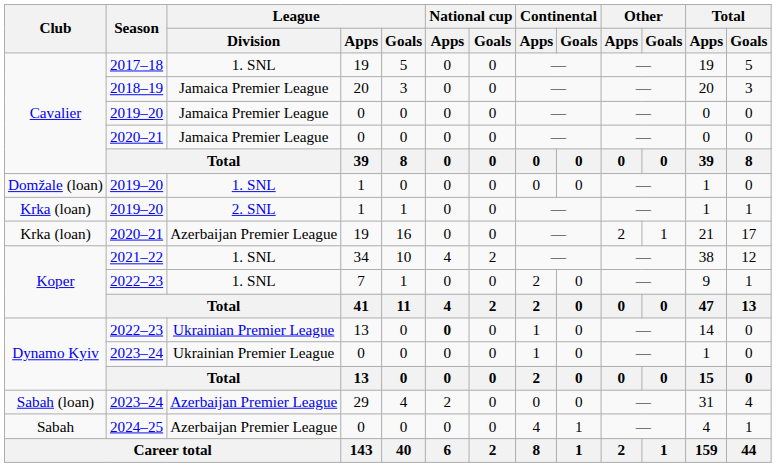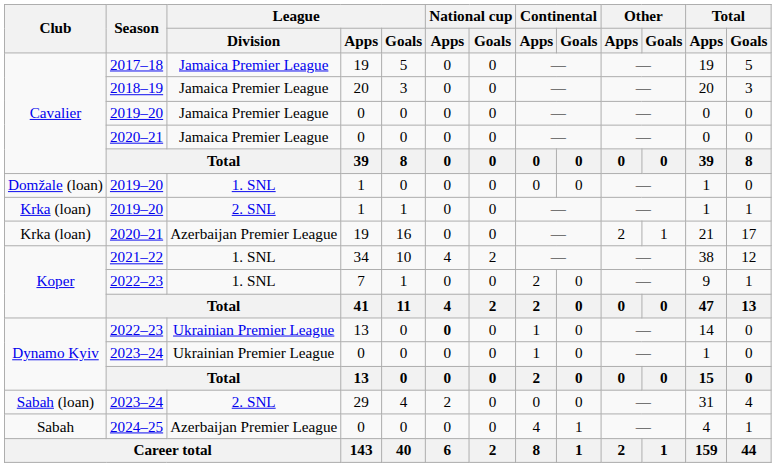 <table class="wikitable" style="text-align: center;">
 <tr>
 <th rowspan="2">Club</th>
 <th rowspan="2">Season</th>
 <th colspan="3">League</th>
 <th colspan="2">National cup</th>
 <th colspan="2">Continental</th>
 <th colspan="2">Other</th>
 <th colspan="2">Total</th>
 </tr>
 <tr>
 <th>Division</th>
 <th>Apps</th>
 <th>Goals</th>
 <th>Apps</th>
 <th>Goals</th>
 <th>Apps</th>
 <th>Goals</th>
 <th>Apps</th>
 <th>Goals</th>
 <th>Apps</th>
 <th>Goals</th>
 </tr>
 <tr>
 <td rowspan="5"><a href='#'>Cavalier</a></td>
 <td><a href='#'>2017–18</a></td>
-<td>1. SNL</td>
+<td><a href='#'>Jamaica Premier League</a></td>
 <td>19</td>
 <td>5</td>
 <td>0</td>
 <td>0</td>
 <td colspan="2">—</td>
 <td colspan="2">—</td>
 <td>19</td>
 <td>5</td>
 </tr>
 <tr>
 <td><a href='#'>2018–19</a></td>
 <td>Jamaica Premier League</td>
 <td>20</td>
 <td>3</td>
 <td>0</td>
 <td>0</td>
 <td colspan="2">—</td>
 <td colspan="2">—</td>
 <td>20</td>
 <td>3</td>
 </tr>
 <tr>
 <td><a href='#'>2019–20</a></td>
 <td>Jamaica Premier League</td>
 <td>0</td>
 <td>0</td>
 <td>0</td>
 <td>0</td>
 <td colspan="2">—</td>
 <td colspan="2">—</td>
 <td>0</td>
 <td>0</td>
 </tr>
 <tr>
 <td><a href='#'>2020–21</a></td>
 <td>Jamaica Premier League</td>
 <td>0</td>
 <td>0</td>
 <td>0</td>
 <td>0</td>
 <td colspan="2">—</td>
 <td colspan="2">—</td>
 <td>0</td>
 <td>0</td>
 </tr>
 <tr>
 <th colspan="2">Total</th>
 <th>39</th>
 <th>8</th>
 <th>0</th>
 <th>0</th>
 <th>0</th>
 <th>0</th>
 <th>0</th>
 <th>0</th>
 <th>39</th>
 <th>8</th>
 </tr>
 <tr>
 <td><a href='#'>Domžale</a> (loan)</td>
 <td><a href='#'>2019–20</a></td>
 <td><a href='#'>1. SNL</a></td>
 <td>1</td>
 <td>0</td>
 <td>0</td>
 <td>0</td>
 <td>0</td>
 <td>0</td>
 <td colspan="2">—</td>
 <td>1</td>
 <td>0</td>
 </tr>
 <tr>
 <td><a href='#'>Krka</a> (loan)</td>
 <td><a href='#'>2019–20</a></td>
 <td><a href='#'>2. SNL</a></td>
 <td>1</td>
 <td>1</td>
 <td>0</td>
 <td>0</td>
 <td colspan="2">—</td>
 <td colspan="2">—</td>
 <td>1</td>
 <td>1</td>
 </tr>
 <tr>
 <td>Krka (loan)</td>
 <td><a href='#'>2020–21</a></td>
 <td>Azerbaijan Premier League</td>
 <td>19</td>
 <td>16</td>
 <td>0</td>
 <td>0</td>
 <td colspan="2">—</td>
 <td>2</td>
 <td>1</td>
 <td>21</td>
 <td>17</td>
 </tr>
 <tr>
 <td rowspan="3"><a href='#'>Koper</a></td>
 <td><a href='#'>2021–22</a></td>
 <td>1. SNL</td>
 <td>34</td>
 <td>10</td>
 <td>4</td>
 <td>2</td>
 <td colspan="2">—</td>
 <td colspan="2">—</td>
 <td>38</td>
 <td>12</td>
 </tr>
 <tr>
 <td><a href='#'>2022–23</a></td>
 <td>1. SNL</td>
 <td>7</td>
 <td>1</td>
 <td>0</td>
 <td>0</td>
 <td>2</td>
 <td>0</td>
 <td colspan="2">—</td>
 <td>9</td>
 <td>1</td>
 </tr>
 <tr>
 <th colspan="2">Total</th>
 <th>41</th>
 <th>11</th>
 <th>4</th>
 <th>2</th>
 <th>2</th>
 <th>0</th>
 <th>0</th>
 <th>0</th>
 <th>47</th>
 <th>13</th>
 </tr>
 <tr>
 <td rowspan="3"><a href='#'>Dynamo Kyiv</a></td>
 <td><a href='#'>2022–23</a></td>
 <td><a href='#'>Ukrainian Premier League</a></td>
 <td>13</td>
 <td>0</td>
 <td><strong>0</strong></td>
 <td>0</td>
 <td>1</td>
 <td>0</td>
 <td colspan="2">—</td>
 <td>14</td>
 <td>0</td>
 </tr>
 <tr>
 <td><a href='#'>2023–24</a></td>
 <td>Ukrainian Premier League</td>
 <td>0</td>
 <td>0</td>
 <td>0</td>
 <td>0</td>
 <td>1</td>
 <td>0</td>
 <td colspan="2">—</td>
 <td>1</td>
 <td>0</td>
 </tr>
 <tr>
 <th colspan="2">Total</th>
 <th>13</th>
 <th>0</th>
 <th>0</th>
 <th>0</th>
 <th>2</th>
 <th>0</th>
 <th>0</th>
 <th>0</th>
 <th>15</th>
 <th>0</th>
 </tr>
 <tr>
 <td><a href='#'>Sabah</a> (loan)</td>
 <td><a href='#'>2023–24</a></td>
-<td><a href='#'>Azerbaijan Premier League</a></td>
+<td><a href='#'>2. SNL</a></td>
 <td>29</td>
 <td>4</td>
 <td>2</td>
 <td>0</td>
 <td>0</td>
 <td>0</td>
 <td colspan="2">—</td>
 <td>31</td>
 <td>4</td>
 </tr>
 <tr>
 <td>Sabah</td>
 <td><a href='#'>2024–25</a></td>
 <td>Azerbaijan Premier League</td>
 <td>0</td>
 <td>0</td>
 <td>0</td>
 <td>0</td>
 <td>4</td>
 <td>1</td>
 <td colspan="2">—</td>
 <td>4</td>
 <td>1</td>
 </tr>
 <tr>
 <th colspan="3">Career total</th>
 <th>143</th>
 <th>40</th>
 <th>6</th>
 <th>2</th>
 <th>8</th>
 <th>1</th>
 <th>2</th>
 <th>1</th>
 <th>159</th>
 <th>44</th>
 </tr>
 </table>
